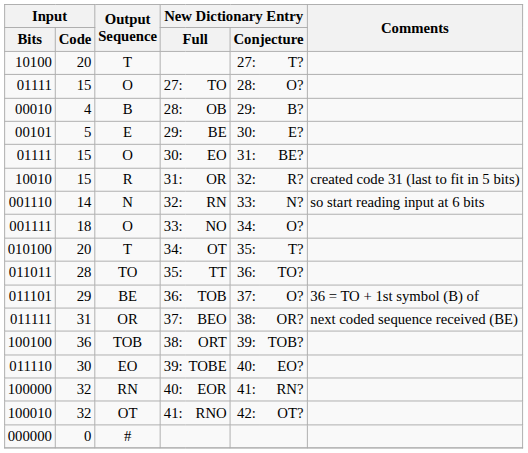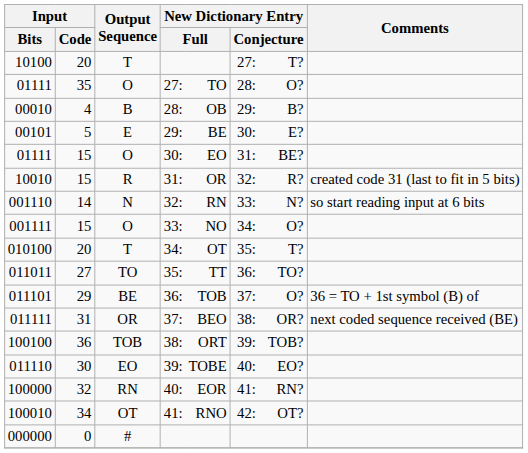 <table class="wikitable" style="text-align: right; margin-left: auto; margin-right: auto;">
 <tr>
 <th colspan="2">Input</th>
 <th scope="col" width="6em" rowspan="2">Output Sequence</th>
 <th colspan="4">New Dictionary Entry</th>
 <th rowspan="2">Comments</th>
 </tr>
 <tr>
 <th>Bits</th>
 <th>Code</th>
 <th scope="col" width="6em" colspan="2">Full</th>
 <th scope="col" width="6em" colspan="2">Conjecture</th>
 </tr>
 <tr>
 <td>10100</td>
 <td>20</td>
 <td style="text-align: center;">T</td>
 <td style="border-right: none;"></td>
 <td style="border-left: none;"></td>
 <td style="border-right: none;">27:</td>
 <td style="border-left: none;">T?</td>
 <td></td>
 </tr>
 <tr>
 <td>01111</td>
-<td>15</td>
+<td>35</td>
 <td style="text-align: center;">O</td>
 <td style="border-right: none;">27:</td>
 <td style="border-left: none;">TO</td>
 <td style="border-right: none;">28:</td>
 <td style="border-left: none;">O?</td>
 <td></td>
 </tr>
 <tr>
 <td>00010</td>
 <td>4</td>
 <td style="text-align: center;">B</td>
 <td style="border-right: none;">28:</td>
 <td style="border-left: none;">OB</td>
 <td style="border-right: none;">29:</td>
 <td style="border-left: none;">B?</td>
 <td></td>
 </tr>
 <tr>
 <td>00101</td>
 <td>5</td>
 <td style="text-align: center;">E</td>
 <td style="border-right: none;">29:</td>
 <td style="border-left: none;">BE</td>
 <td style="border-right: none;">30:</td>
 <td style="border-left: none;">E?</td>
 <td></td>
 </tr>
 <tr>
 <td>01111</td>
 <td>15</td>
 <td style="text-align: center;">O</td>
 <td style="border-right: none;">30:</td>
 <td style="border-left: none;">EO</td>
 <td style="border-right: none;">31:</td>
 <td style="border-left: none;">BE?</td>
 <td></td>
 </tr>
 <tr>
 <td>10010</td>
 <td>15</td>
 <td style="text-align: center;">R</td>
 <td style="border-right: none;">31:</td>
 <td style="border-left: none;">OR</td>
 <td style="border-right: none;">32:</td>
 <td style="border-left: none;">R?</td>
 <td style="text-align: left;">created code 31 (last to fit in 5 bits)</td>
 </tr>
 <tr>
 <td>001110</td>
 <td>14</td>
 <td style="text-align: center;">N</td>
 <td style="border-right: none;">32:</td>
 <td style="border-left: none;">RN</td>
 <td style="border-right: none;">33:</td>
 <td style="border-left: none;">N?</td>
 <td style="text-align: left;">so start reading input at 6 bits</td>
 </tr>
 <tr>
 <td>001111</td>
-<td>18</td>
+<td>15</td>
 <td style="text-align: center;">O</td>
 <td style="border-right: none;">33:</td>
 <td style="border-left: none;">NO</td>
 <td style="border-right: none;">34:</td>
 <td style="border-left: none;">O?</td>
 <td></td>
 </tr>
 <tr>
 <td>010100</td>
 <td>20</td>
 <td style="text-align: center;">T</td>
 <td style="border-right: none;">34:</td>
 <td style="border-left: none;">OT</td>
 <td style="border-right: none;">35:</td>
 <td style="border-left: none;">T?</td>
 <td></td>
 </tr>
 <tr>
 <td>011011</td>
-<td>28</td>
+<td>27</td>
 <td style="text-align: center;">TO</td>
 <td style="border-right: none;">35:</td>
 <td style="border-left: none;">TT</td>
 <td style="border-right: none;">36:</td>
 <td style="border-left: none;">TO?</td>
 <td></td>
 </tr>
 <tr>
 <td>011101</td>
 <td>29</td>
 <td style="text-align: center;">BE</td>
 <td style="border-right: none;">36:</td>
 <td style="border-left: none;">TOB</td>
 <td style="border-right: none;">37:</td>
 <td style="border-left: none;">O?</td>
 <td style="text-align: left;">36 = TO + 1st symbol (B) of</td>
 </tr>
 <tr>
 <td>011111</td>
 <td>31</td>
 <td style="text-align: center;">OR</td>
 <td style="border-right: none;">37:</td>
 <td style="border-left: none;">BEO</td>
 <td style="border-right: none;">38:</td>
 <td style="border-left: none;">OR?</td>
 <td style="text-align: left;">next coded sequence received (BE)</td>
 </tr>
 <tr>
 <td>100100</td>
 <td>36</td>
 <td style="text-align: center;">TOB</td>
 <td style="border-right: none;">38:</td>
 <td style="border-left: none;">ORT</td>
 <td style="border-right: none;">39:</td>
 <td style="border-left: none;">TOB?</td>
 <td></td>
 </tr>
 <tr>
 <td>011110</td>
 <td>30</td>
 <td style="text-align: center;">EO</td>
 <td style="border-right: none;">39:</td>
 <td style="border-left: none;">TOBE</td>
 <td style="border-right: none;">40:</td>
 <td style="border-left: none;">EO?</td>
 <td></td>
 </tr>
 <tr>
 <td>100000</td>
 <td>32</td>
 <td style="text-align: center;">RN</td>
 <td style="border-right: none;">40:</td>
 <td style="border-left: none;">EOR</td>
 <td style="border-right: none;">41:</td>
 <td style="border-left: none;">RN?</td>
 <td></td>
 </tr>
 <tr>
 <td>100010</td>
-<td>32</td>
+<td>34</td>
 <td style="text-align: center;">OT</td>
 <td style="border-right: none;">41:</td>
 <td style="border-left: none;">RNO</td>
 <td style="border-right: none;">42:</td>
 <td style="border-left: none;">OT?</td>
 <td></td>
 </tr>
 <tr>
 <td>000000</td>
 <td>0</td>
 <td style="text-align: center;">#</td>
 <td style="border-right: none;"></td>
 <td style="border-left: none;"></td>
 <td style="border-right: none;"></td>
 <td style="border-left: none;"></td>
 <td></td>
 </tr>
 <tr>
 </tr>
 </table>
